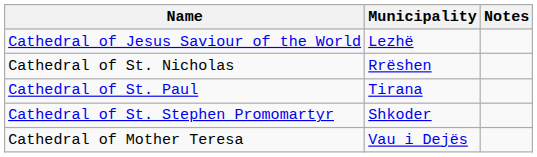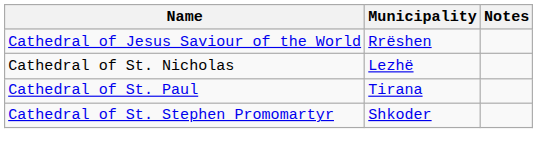 <table class="wikitable sortable">
 <tr>
 <th>Name<br></th>
 <th>Municipality<br></th>
 <th>Notes<br></th>
 </tr>
 <tr>
 <td><a href='#'>Cathedral of Jesus Saviour of the World</a></td>
-<td><a href='#'>Lezhë</a></td>
+<td><a href='#'>Rrëshen</a></td>
 <td></td>
 </tr>
 <tr>
 <td>Cathedral of St. Nicholas</td>
-<td><a href='#'>Rrëshen</a></td>
+<td><a href='#'>Lezhë</a></td>
 <td></td>
 </tr>
 <tr>
 <td><a href='#'>Cathedral of St. Paul</a></td>
 <td><a href='#'>Tirana</a></td>
 <td></td>
 </tr>
 <tr>
 <td><a href='#'>Cathedral of St. Stephen Promomartyr</a></td>
 <td><a href='#'>Shkoder</a></td>
 <td></td>
 </tr>
-<tr>
-<td>Cathedral of Mother Teresa</td>
-<td><a href='#'>Vau i Dejës</a></td>
-<td></td>
-</tr>
 </table>
